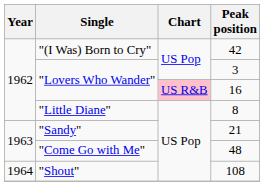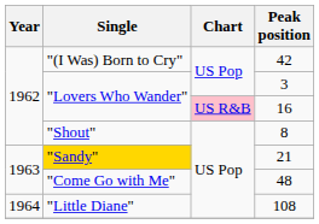 <table class="wikitable">
 <tr>
 <th>Year</th>
 <th>Single</th>
 <th>Chart</th>
 <th>Peak<br>position</th>
 </tr>
 <tr>
 <td rowspan="4">1962</td>
 <td rowspan="1">"(I Was) Born to Cry"</td>
 <td rowspan="2"><a href='#'>US Pop</a></td>
 <td align="center">42</td>
 </tr>
 <tr>
 <td rowspan="2">"<a href='#'>Lovers Who Wander</a>"</td>
 <td align="center">3</td>
 </tr>
 <tr>
 <td rowspan="1" style="background: pink;"><a href='#'>US R&B</a></td>
 <td align="center">16</td>
 </tr>
 <tr>
-<td rowspan="1">"<a href='#'>Little Diane</a>"</td>
+<td rowspan="1">"<a href='#'>Shout</a>"</td>
 <td rowspan="4">US Pop</td>
 <td align="center">8</td>
 </tr>
 <tr>
 <td rowspan="2">1963</td>
-<td rowspan="1">"<a href='#'>Sandy</a>"</td>
+<td rowspan="1" style="background: gold;">"<a href='#'>Sandy</a>"</td>
 <td align="center">21</td>
 </tr>
 <tr>
 <td rowspan="1">"<a href='#'>Come Go with Me</a>"</td>
 <td align="center">48</td>
 </tr>
 <tr>
 <td rowspan="1">1964</td>
-<td rowspan="1">"<a href='#'>Shout</a>"</td>
+<td rowspan="1">"<a href='#'>Little Diane</a>"</td>
 <td align="center">108</td>
 </tr>
 <tr>
 </tr>
 </table>
